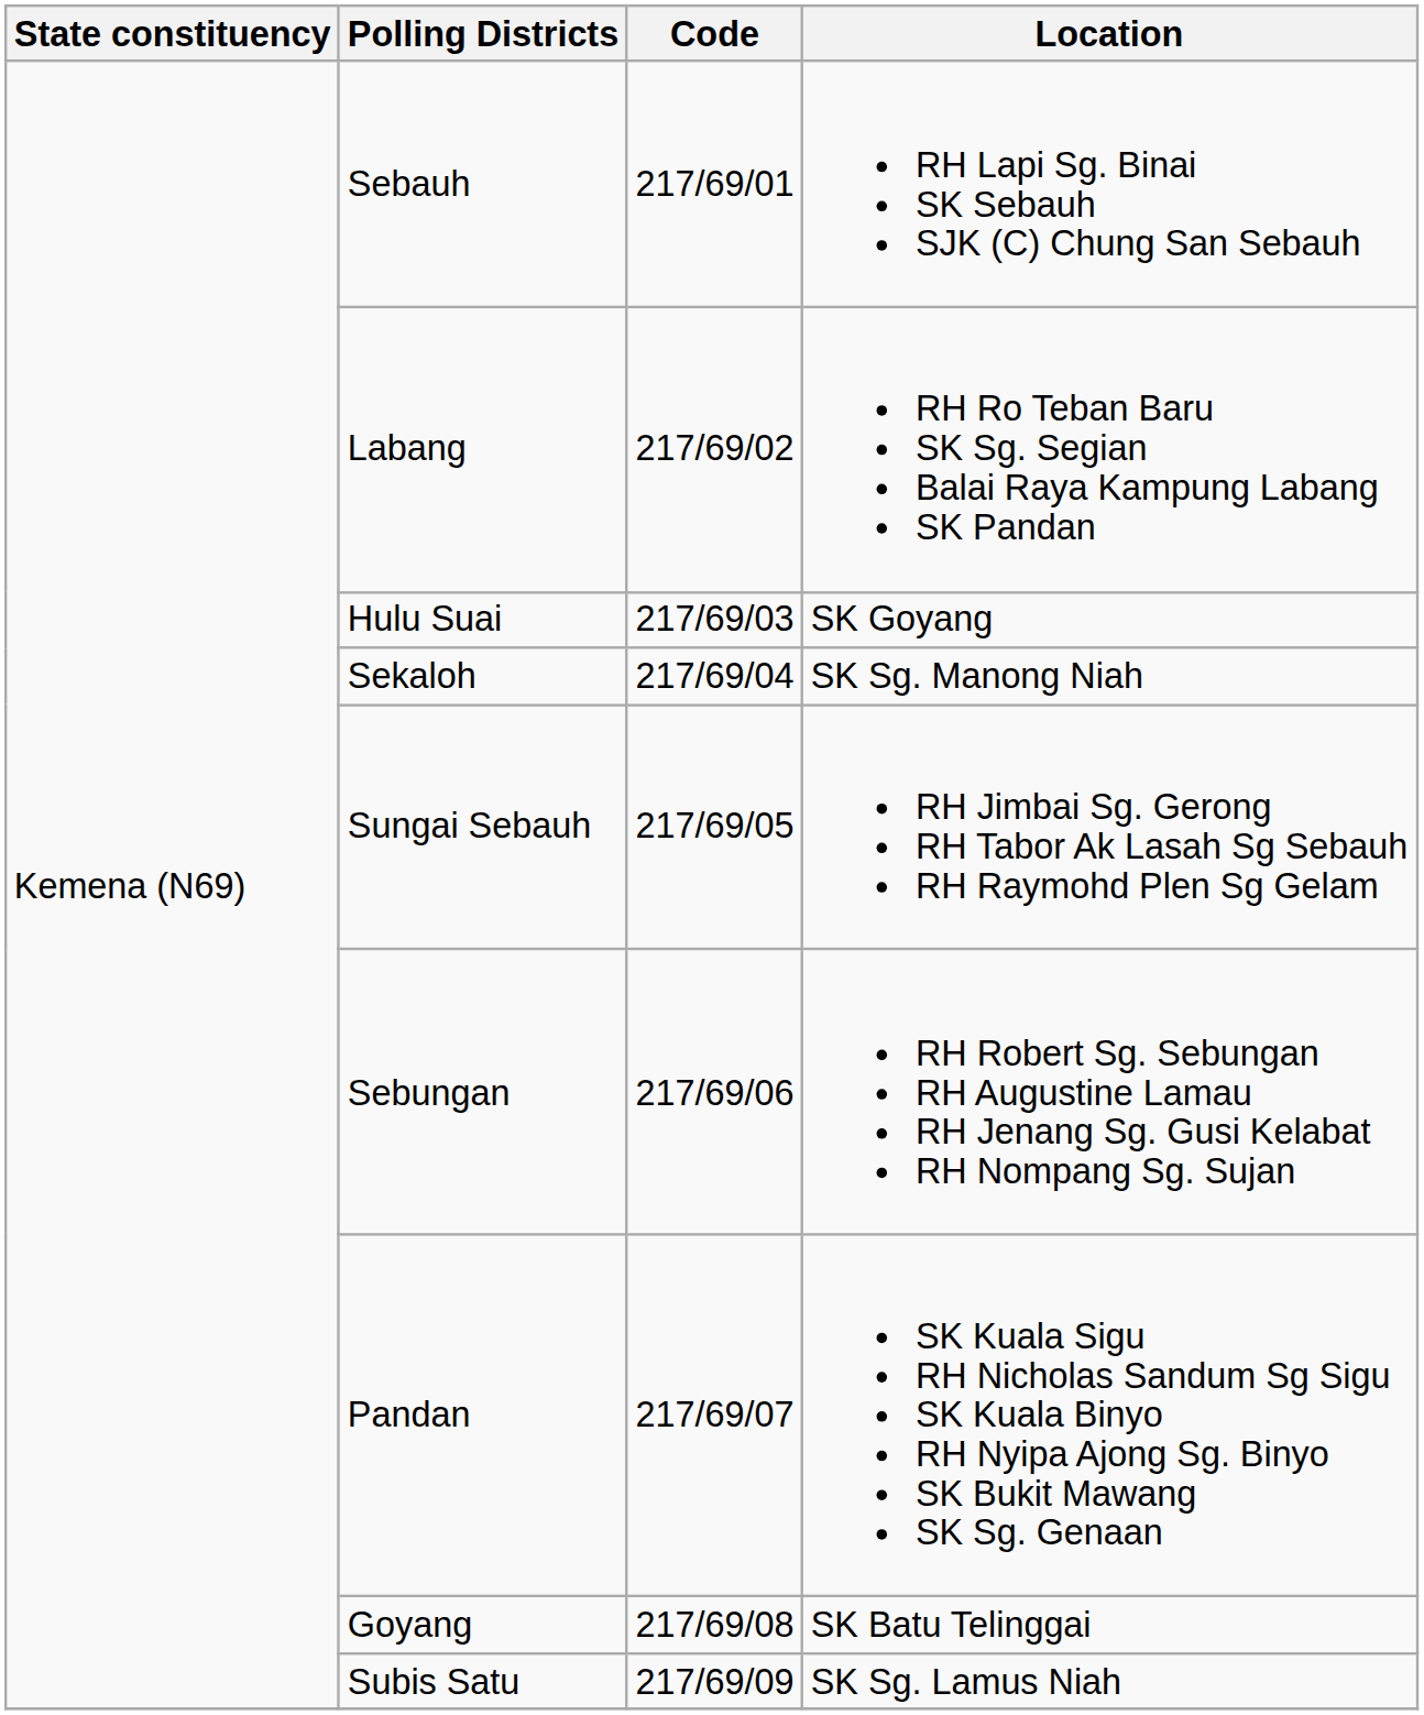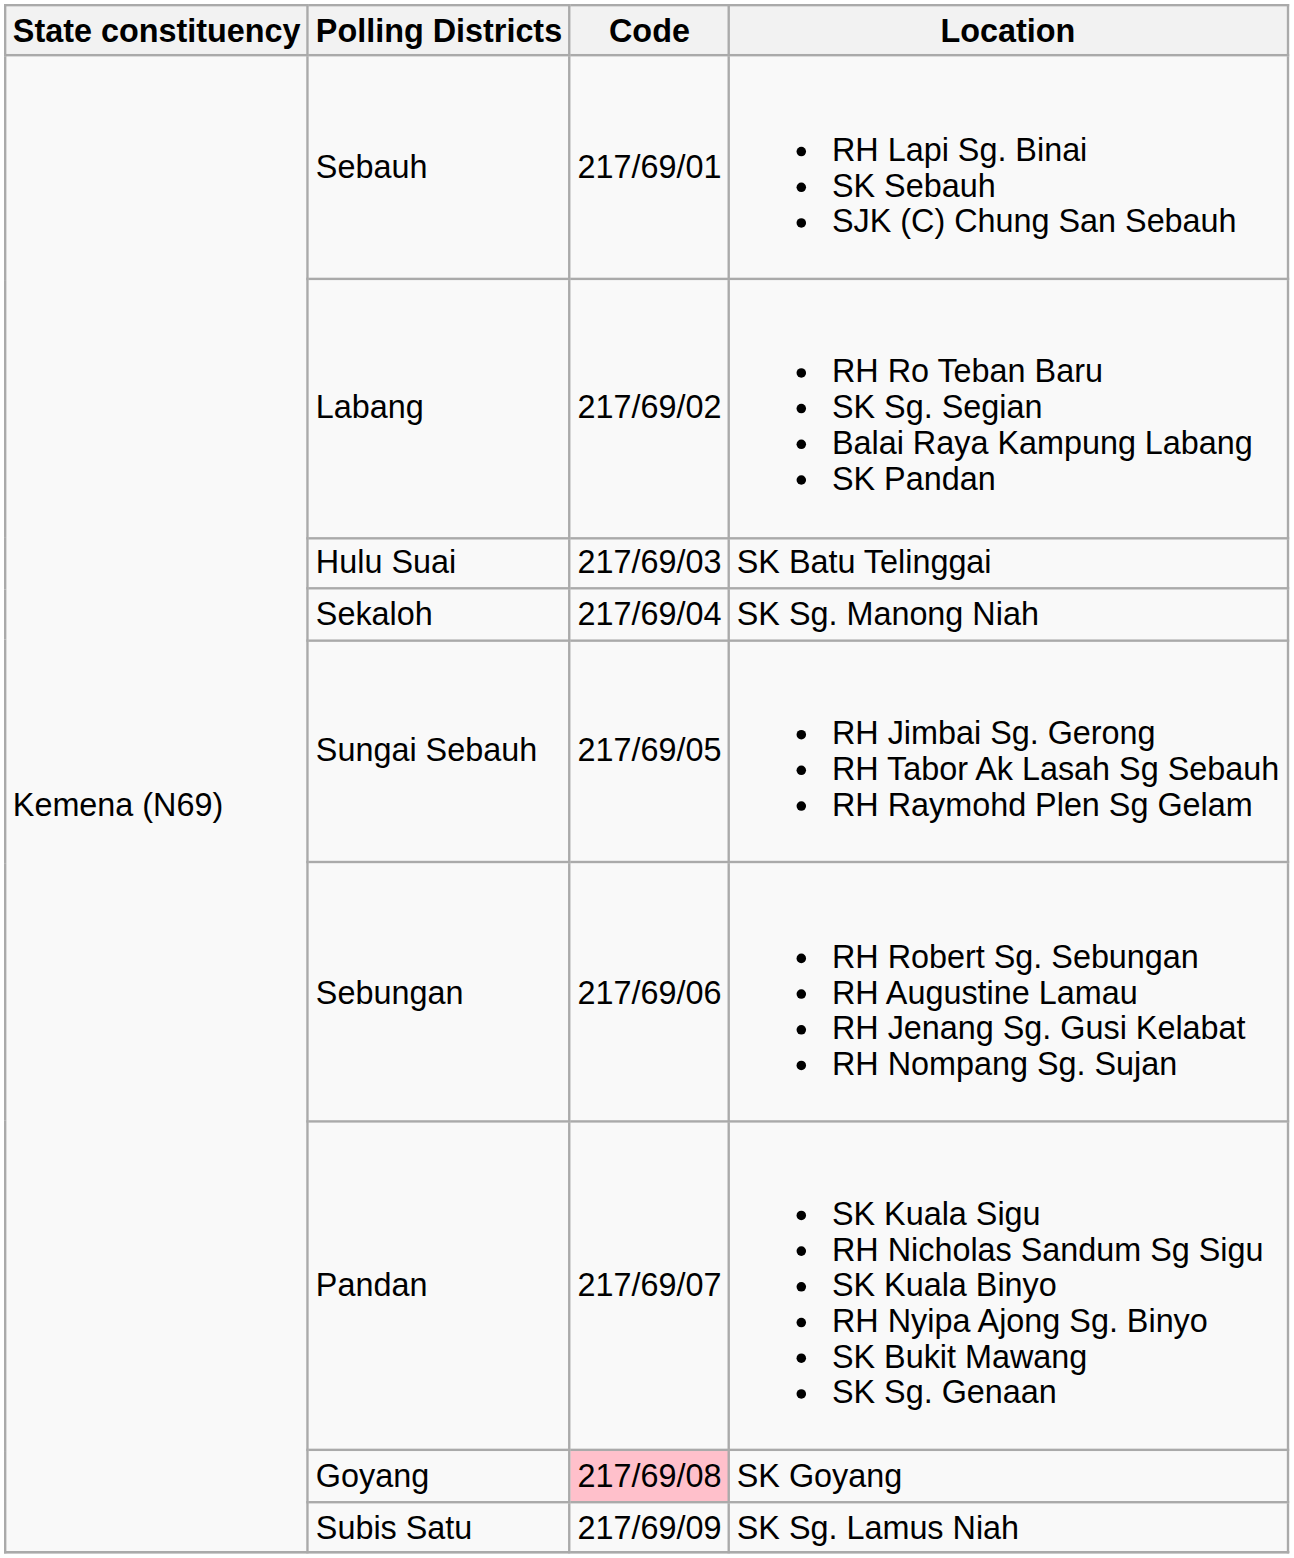 <table class="wikitable sortable mw-collapsible" style="white-space:nowrap;font-size:85%">
 <tr>
 <th>State constituency</th>
 <th>Polling Districts</th>
 <th>Code</th>
 <th>Location</th>
 </tr>
 <tr>
 <td rowspan="9">Kemena (N69)</td>
 <td>Sebauh</td>
 <td>217/69/01</td>
 <td><br><ul><li>RH Lapi Sg. Binai</li><li>SK Sebauh</li><li>SJK (C) Chung San Sebauh</li></ul></td>
 </tr>
 <tr>
 <td>Labang</td>
 <td>217/69/02</td>
 <td><br><ul><li>RH Ro Teban Baru</li><li>SK Sg. Segian</li><li>Balai Raya Kampung Labang</li><li>SK Pandan</li></ul></td>
 </tr>
 <tr>
 <td>Hulu Suai</td>
 <td>217/69/03</td>
-<td>SK Goyang</td>
+<td>SK Batu Telinggai</td>
 </tr>
 <tr>
 <td>Sekaloh</td>
 <td>217/69/04</td>
 <td>SK Sg. Manong Niah</td>
 </tr>
 <tr>
 <td>Sungai Sebauh</td>
 <td>217/69/05</td>
 <td><br><ul><li>RH Jimbai Sg. Gerong</li><li>RH Tabor Ak Lasah Sg Sebauh</li><li>RH Raymohd Plen Sg Gelam</li></ul></td>
 </tr>
 <tr>
 <td>Sebungan</td>
 <td>217/69/06</td>
 <td><br><ul><li>RH Robert Sg. Sebungan</li><li>RH Augustine Lamau</li><li>RH Jenang Sg. Gusi Kelabat</li><li>RH Nompang Sg. Sujan</li></ul></td>
 </tr>
 <tr>
 <td>Pandan</td>
 <td>217/69/07</td>
 <td><br><ul><li>SK Kuala Sigu</li><li>RH Nicholas Sandum Sg Sigu</li><li>SK Kuala Binyo</li><li>RH Nyipa Ajong Sg. Binyo</li><li>SK Bukit Mawang</li><li>SK Sg. Genaan</li></ul></td>
 </tr>
 <tr>
 <td>Goyang</td>
-<td>217/69/08</td>
-<td>SK Batu Telinggai</td>
+<td style="background: pink;">217/69/08</td>
+<td>SK Goyang</td>
 </tr>
 <tr>
 <td>Subis Satu</td>
 <td>217/69/09</td>
 <td>SK Sg. Lamus Niah</td>
 </tr>
 <tr>
 </tr>
 </table>
